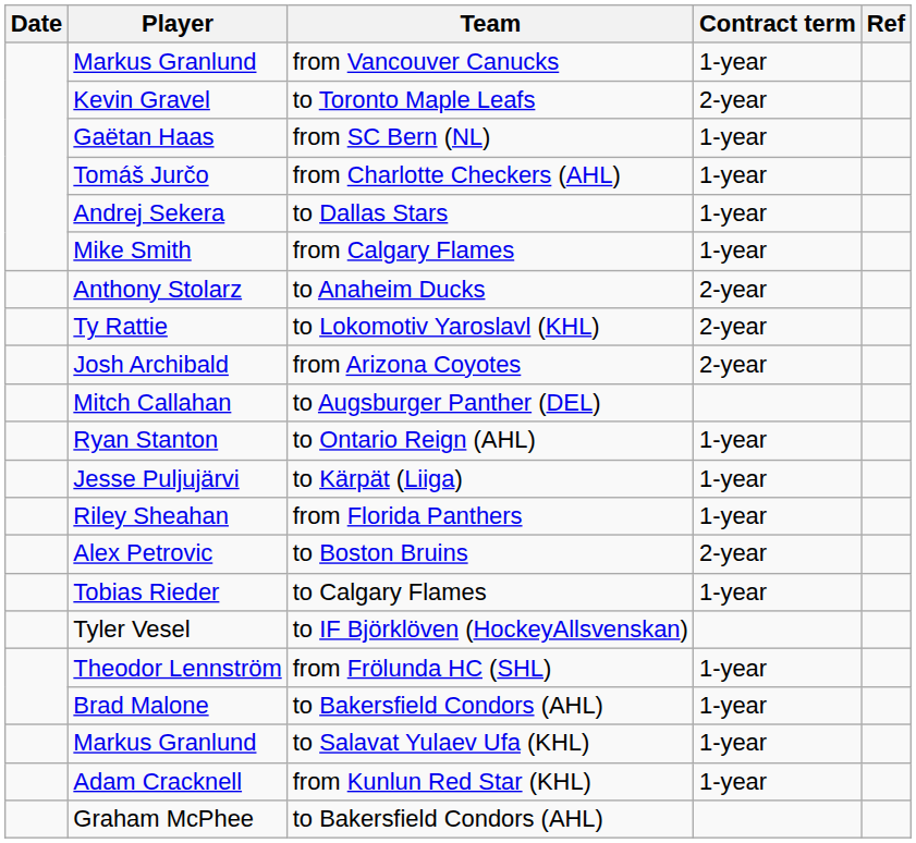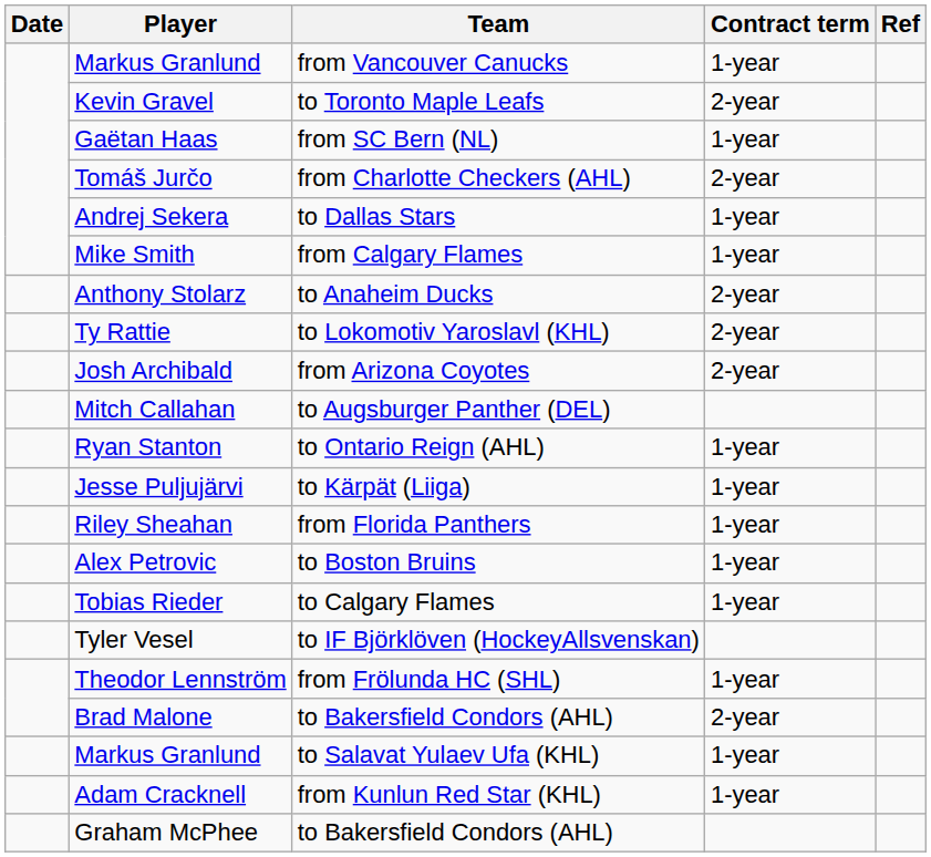 <table class="wikitable">
 <tr>
 <th>Date</th>
 <th>Player</th>
 <th>Team</th>
 <th>Contract term</th>
 <th>Ref</th>
 </tr>
 <tr>
 <td rowspan=6></td>
 <td><a href='#'>Markus Granlund</a></td>
 <td>from <a href='#'>Vancouver Canucks</a></td>
 <td>1-year</td>
 <td></td>
 </tr>
 <tr>
 <td><a href='#'>Kevin Gravel</a></td>
 <td>to <a href='#'>Toronto Maple Leafs</a></td>
 <td>2-year</td>
 <td></td>
 </tr>
 <tr>
 <td><a href='#'>Gaëtan Haas</a></td>
 <td>from <a href='#'>SC Bern</a> (<a href='#'>NL</a>)</td>
 <td>1-year</td>
 <td></td>
 </tr>
 <tr>
 <td><a href='#'>Tomáš Jurčo</a></td>
 <td>from <a href='#'>Charlotte Checkers</a> (<a href='#'>AHL</a>)</td>
-<td>1-year</td>
+<td>2-year</td>
 <td></td>
 </tr>
 <tr>
 <td><a href='#'>Andrej Sekera</a></td>
 <td>to <a href='#'>Dallas Stars</a></td>
 <td>1-year</td>
 <td></td>
 </tr>
 <tr>
 <td><a href='#'>Mike Smith</a></td>
 <td>from <a href='#'>Calgary Flames</a></td>
 <td>1-year</td>
 <td></td>
 </tr>
 <tr>
 <td></td>
 <td><a href='#'>Anthony Stolarz</a></td>
 <td>to <a href='#'>Anaheim Ducks</a></td>
 <td>2-year</td>
 <td></td>
 </tr>
 <tr>
 <td></td>
 <td><a href='#'>Ty Rattie</a></td>
 <td>to <a href='#'>Lokomotiv Yaroslavl</a> (<a href='#'>KHL</a>)</td>
 <td>2-year</td>
 <td></td>
 </tr>
 <tr>
 <td></td>
 <td><a href='#'>Josh Archibald</a></td>
 <td>from <a href='#'>Arizona Coyotes</a></td>
 <td>2-year</td>
 <td></td>
 </tr>
 <tr>
 <td></td>
 <td><a href='#'>Mitch Callahan</a></td>
 <td>to <a href='#'>Augsburger Panther</a> (<a href='#'>DEL</a>)</td>
 <td></td>
 <td></td>
 </tr>
 <tr>
 <td></td>
 <td><a href='#'>Ryan Stanton</a></td>
 <td>to <a href='#'>Ontario Reign</a> (AHL)</td>
 <td>1-year</td>
 <td></td>
 </tr>
 <tr>
 <td></td>
 <td><a href='#'>Jesse Puljujärvi</a></td>
 <td>to <a href='#'>Kärpät</a> (<a href='#'>Liiga</a>)</td>
 <td>1-year</td>
 <td></td>
 </tr>
 <tr>
 <td></td>
 <td><a href='#'>Riley Sheahan</a></td>
 <td>from <a href='#'>Florida Panthers</a></td>
 <td>1-year</td>
 <td></td>
 </tr>
 <tr>
 <td></td>
 <td><a href='#'>Alex Petrovic</a></td>
 <td>to <a href='#'>Boston Bruins</a></td>
-<td>2-year</td>
+<td>1-year</td>
 <td></td>
 </tr>
 <tr>
 <td></td>
 <td><a href='#'>Tobias Rieder</a></td>
 <td>to Calgary Flames</td>
 <td>1-year</td>
 <td></td>
 </tr>
 <tr>
 <td></td>
 <td>Tyler Vesel</td>
 <td>to <a href='#'>IF Björklöven</a> (<a href='#'>HockeyAllsvenskan</a>)</td>
 <td></td>
 <td></td>
 </tr>
 <tr>
 <td rowspan=2></td>
 <td><a href='#'>Theodor Lennström</a></td>
 <td>from <a href='#'>Frölunda HC</a> (<a href='#'>SHL</a>)</td>
 <td>1-year</td>
 <td></td>
 </tr>
 <tr>
 <td><a href='#'>Brad Malone</a></td>
 <td>to <a href='#'>Bakersfield Condors</a> (AHL)</td>
-<td>1-year</td>
+<td>2-year</td>
 <td></td>
 </tr>
 <tr>
 <td></td>
 <td><a href='#'>Markus Granlund</a></td>
 <td>to <a href='#'>Salavat Yulaev Ufa</a> (KHL)</td>
 <td>1-year</td>
 <td></td>
 </tr>
 <tr>
 <td></td>
 <td><a href='#'>Adam Cracknell</a></td>
 <td>from <a href='#'>Kunlun Red Star</a> (KHL)</td>
 <td>1-year</td>
 <td></td>
 </tr>
 <tr>
 <td></td>
 <td>Graham McPhee</td>
 <td>to Bakersfield Condors (AHL)</td>
 <td></td>
 <td></td>
 </tr>
 </table>
